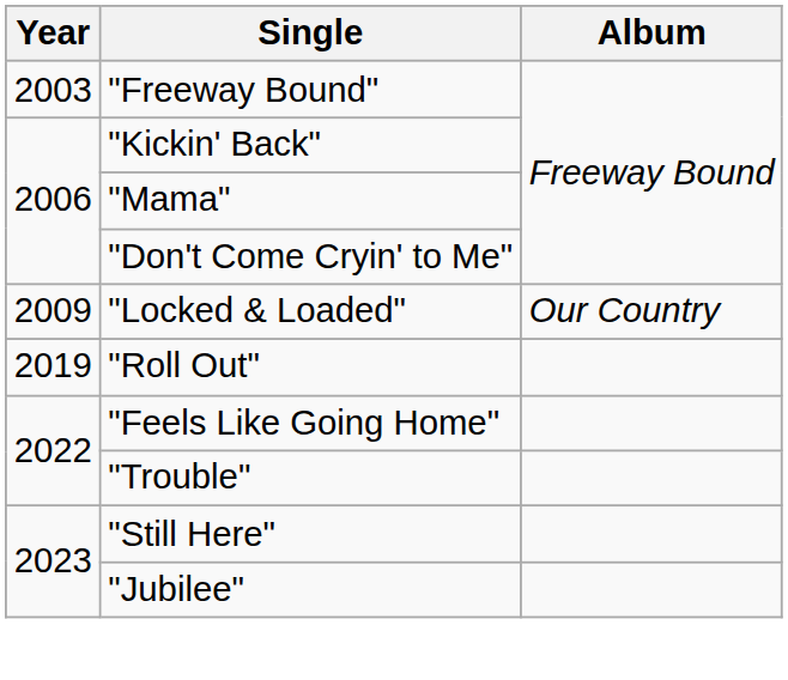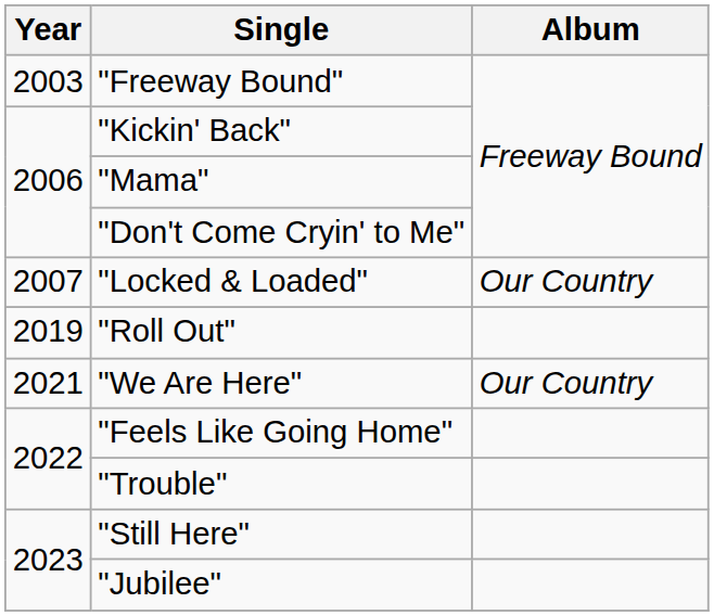 <table class="wikitable" style="text-align:center;">
 <tr>
 <th rowspan="1">Year</th>
 <th rowspan="1">Single</th>
 <th rowspan="1">Album</th>
 </tr>
 <tr>
 <td>2003</td>
 <td align="left">"Freeway Bound"</td>
 <td align="left" rowspan="4"><em>Freeway Bound</em></td>
 </tr>
 <tr>
 <td align="left" rowspan="3">2006</td>
 <td align="left">"Kickin' Back"</td>
 </tr>
 <tr>
 <td align="left">"Mama"</td>
 </tr>
 <tr>
 <td align="left">"Don't Come Cryin' to Me"</td>
 </tr>
 <tr>
-<td>2009</td>
+<td>2007</td>
 <td align="left">"Locked & Loaded"</td>
 <td align="left"><em>Our Country</em></td>
 </tr>
 <tr>
 <td>2019</td>
 <td align="left">"Roll Out"</td>
 <td align="left"></td>
+</tr>
+<tr>
+<td>2021</td>
+<td align="left">"We Are Here"</td>
+<td align="left"><em>Our Country</em></td>
 </tr>
 <tr>
 <td rowspan="2">2022</td>
 <td align="left">"Feels Like Going Home"</td>
 <td align="left"></td>
 </tr>
 <tr>
 <td align="left">"Trouble"</td>
 <td align="left"></td>
 </tr>
 <tr>
 <td rowspan="2">2023</td>
 <td align="left">"Still Here" </td>
 <td align="left"></td>
 </tr>
 <tr>
 <td align="left">"Jubilee" </td>
 <td align="left"></td>
 </tr>
 </table>
